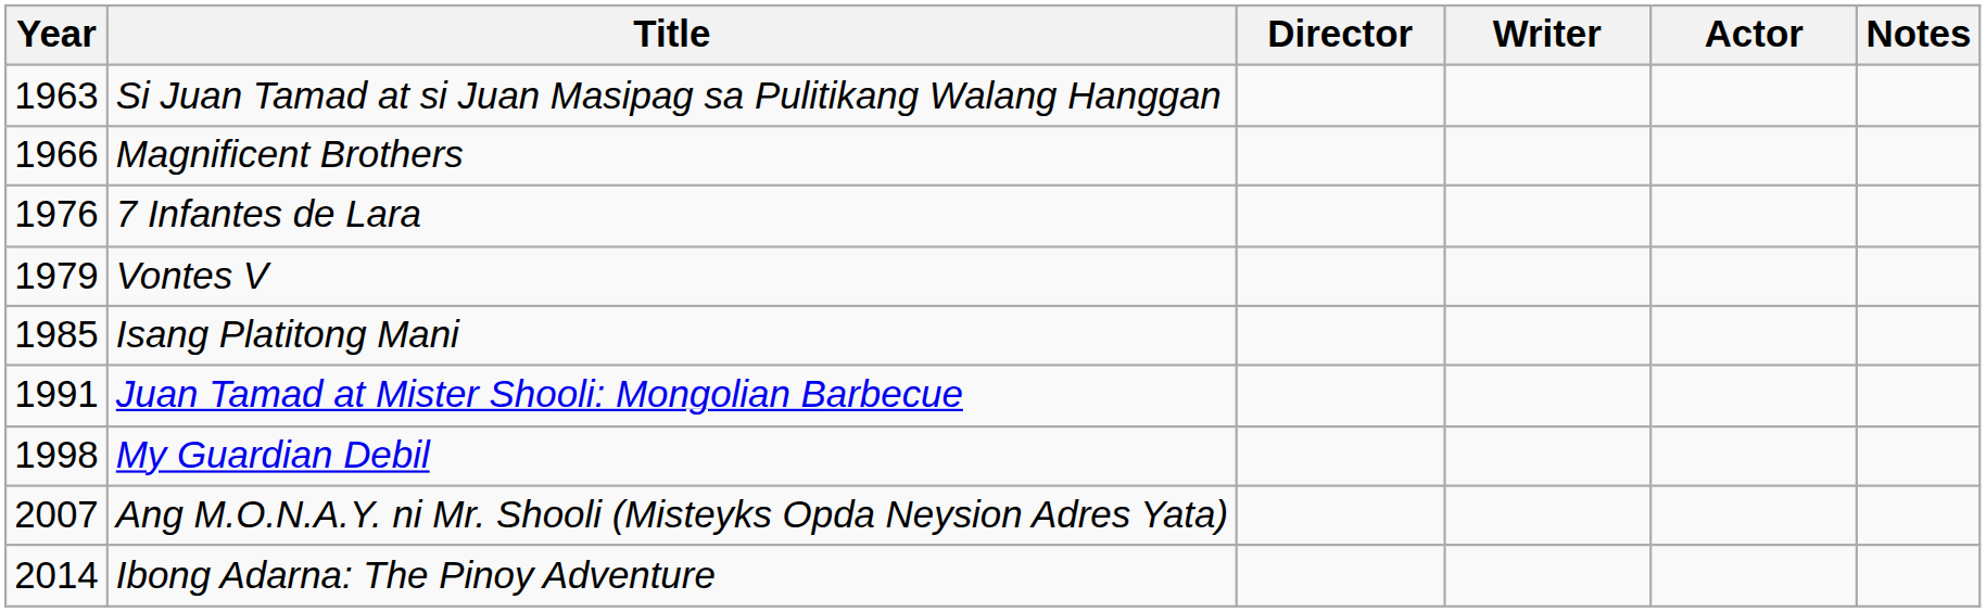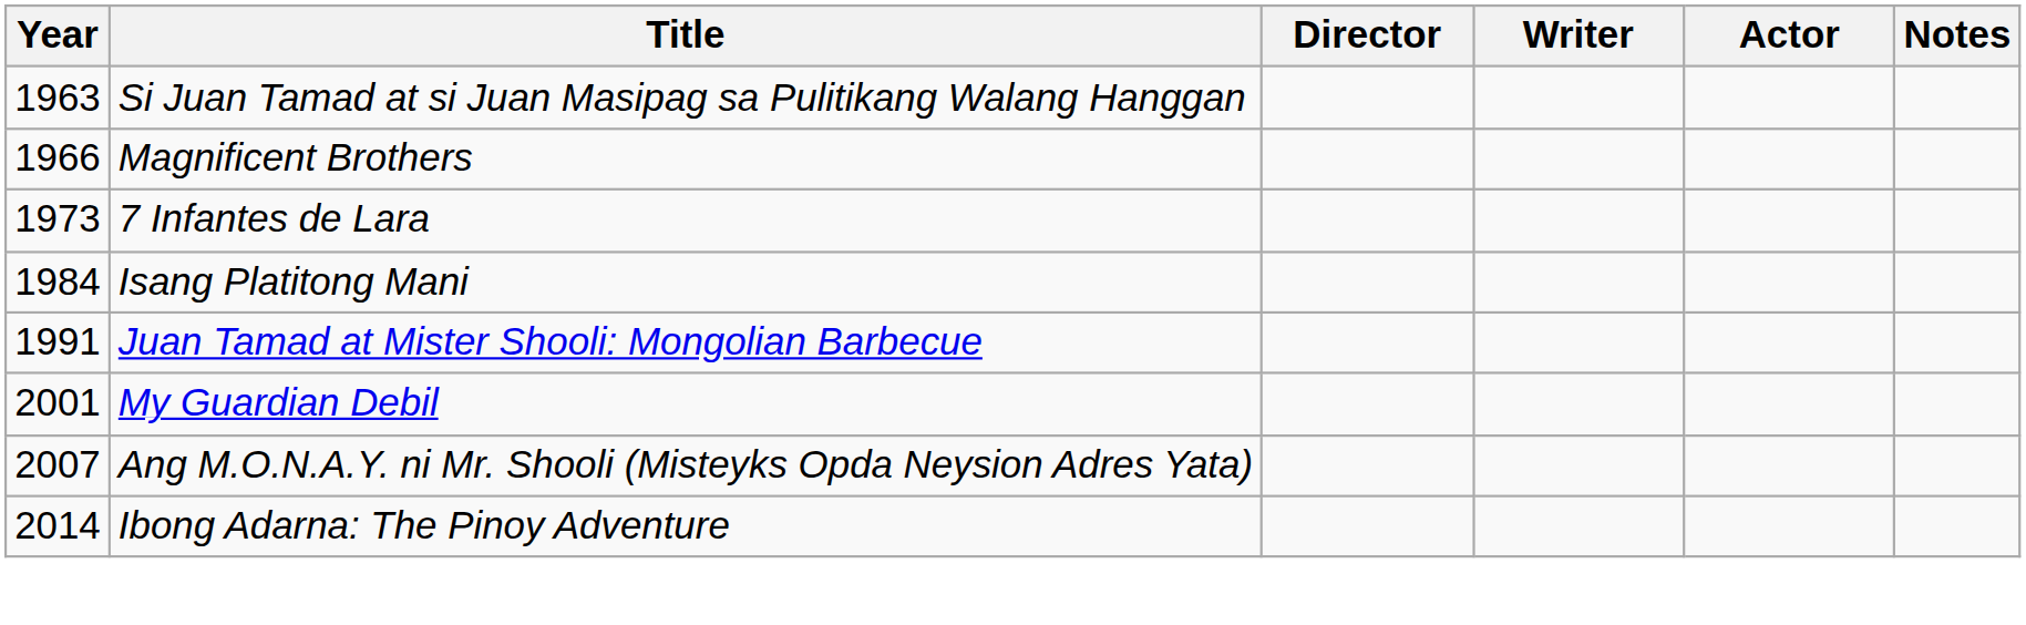 <table class="wikitable">
 <tr>
 <th>Year</th>
 <th>Title</th>
 <th width="80">Director</th>
 <th width="80">Writer</th>
 <th width="80">Actor</th>
 <th class=unsortable>Notes</th>
 </tr>
 <tr>
 <td>1963</td>
 <td><em>Si Juan Tamad at si Juan Masipag sa Pulitikang Walang Hanggan</em></td>
 <td></td>
 <td></td>
 <td></td>
 <td></td>
 </tr>
 <tr>
 <td>1966</td>
 <td><em>Magnificent Brothers</em></td>
 <td></td>
 <td></td>
 <td></td>
 <td></td>
 </tr>
 <tr>
-<td>1976</td>
+<td>1973</td>
 <td><em>7 Infantes de Lara</em></td>
 <td></td>
 <td></td>
 <td></td>
 <td></td>
 </tr>
 <tr>
-<td>1979</td>
-<td><em>Vontes V</em></td>
-<td></td>
-<td></td>
-<td></td>
-<td></td>
-</tr>
-<tr>
-<td>1985</td>
+<td>1984</td>
 <td><em>Isang Platitong Mani</em></td>
 <td></td>
 <td></td>
 <td></td>
 <td></td>
 </tr>
 <tr>
 <td>1991</td>
 <td><em><a href='#'>Juan Tamad at Mister Shooli: Mongolian Barbecue</a></em></td>
 <td></td>
 <td></td>
 <td></td>
 <td></td>
 </tr>
 <tr>
-<td>1998</td>
+<td>2001</td>
 <td><em><a href='#'>My Guardian Debil</a></em></td>
 <td></td>
 <td></td>
 <td></td>
 <td></td>
 </tr>
 <tr>
 <td>2007</td>
 <td><em>Ang M.O.N.A.Y. ni Mr. Shooli (Misteyks Opda Neysion Adres Yata)</em></td>
 <td></td>
 <td></td>
 <td></td>
 <td></td>
 </tr>
 <tr>
 <td>2014</td>
 <td><em>Ibong Adarna: The Pinoy Adventure</em></td>
 <td></td>
 <td></td>
 <td></td>
 <td></td>
 </tr>
 </table>
